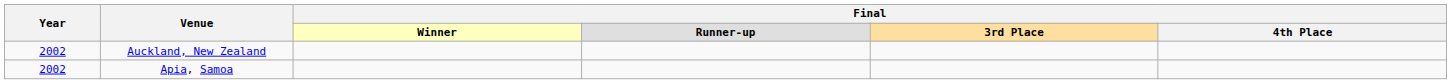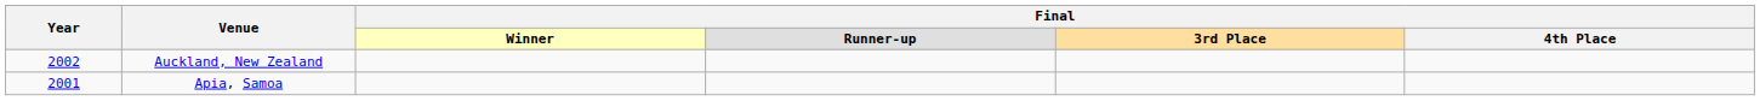 <table class="wikitable" style="font-size: 90%; text-align: center;">
 <tr>
 <th rowspan="2" width="5%">Year</th>
 <th rowspan="2" width="10%">Venue</th>
 <th colspan="6">Final</th>
 </tr>
 <tr>
 <td width="15%" style="text-align:center;background:#ffffbf;"><strong>Winner</strong></td>
 <td width="15%" style="text-align:center; background:#dfdfdf;"><strong>Runner-up</strong></td>
 <td width="15%" style="text-align:center; background:#ffdf9f;"><strong>3rd Place</strong></td>
 <th width="15%">4th Place</th>
 </tr>
 <tr>
 <td><a href='#'>2002</a></td>
 <td><a href='#'>Auckland, New Zealand</a></td>
 <td></td>
 <td></td>
 <td></td>
 <td></td>
 </tr>
 <tr>
-<td><a href='#'>2002</a></td>
+<td><a href='#'>2001</a></td>
 <td><a href='#'>Apia</a>, <a href='#'>Samoa</a></td>
 <td></td>
 <td></td>
 <td></td>
 <td></td>
 </tr>
 </table>
